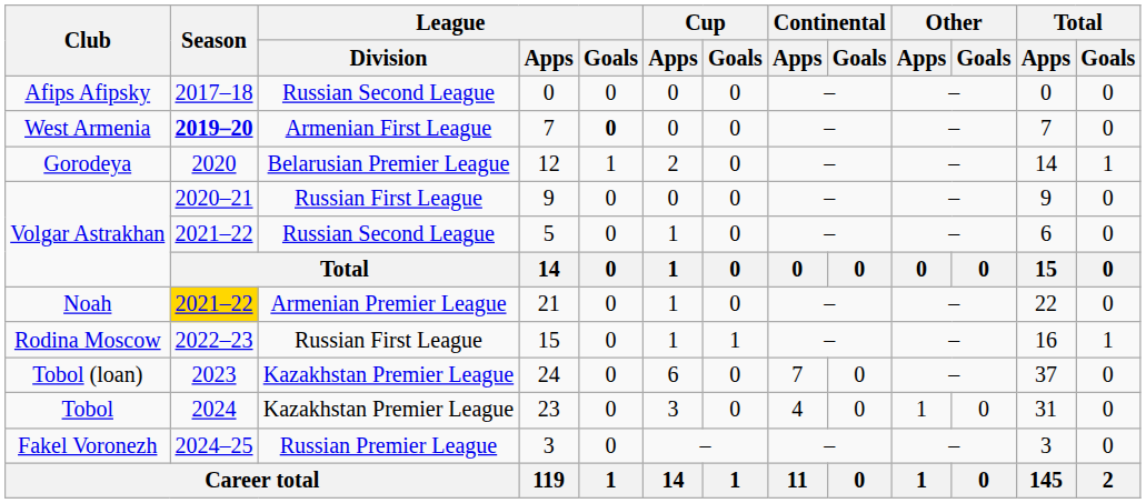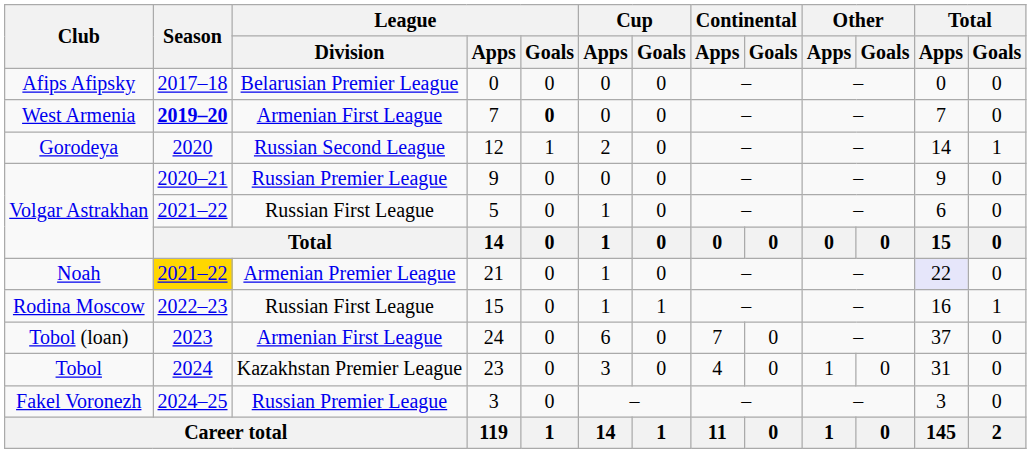 <table class="wikitable" style="text-align: center;">
 <tr>
 <th rowspan=2>Club</th>
 <th rowspan=2>Season</th>
 <th colspan=3>League</th>
 <th colspan=2>Cup</th>
 <th colspan=2>Continental</th>
 <th colspan=2>Other</th>
 <th colspan=2>Total</th>
 </tr>
 <tr>
 <th>Division</th>
 <th>Apps</th>
 <th>Goals</th>
 <th>Apps</th>
 <th>Goals</th>
 <th>Apps</th>
 <th>Goals</th>
 <th>Apps</th>
 <th>Goals</th>
 <th>Apps</th>
 <th>Goals</th>
 </tr>
 <tr>
 <td><a href='#'>Afips Afipsky</a></td>
 <td><a href='#'>2017–18</a></td>
-<td><a href='#'>Russian Second League</a></td>
+<td><a href='#'>Belarusian Premier League</a></td>
 <td>0</td>
 <td>0</td>
 <td>0</td>
 <td>0</td>
 <td colspan=2>–</td>
 <td colspan=2>–</td>
 <td>0</td>
 <td>0</td>
 </tr>
 <tr>
 <td><a href='#'>West Armenia</a></td>
 <td><strong><a href='#'>2019–20</a></strong></td>
 <td><a href='#'>Armenian First League</a></td>
 <td>7</td>
 <td><strong>0</strong></td>
 <td>0</td>
 <td>0</td>
 <td colspan=2>–</td>
 <td colspan=2>–</td>
 <td>7</td>
 <td>0</td>
 </tr>
 <tr>
 <td><a href='#'>Gorodeya</a></td>
 <td><a href='#'>2020</a></td>
-<td><a href='#'>Belarusian Premier League</a></td>
+<td><a href='#'>Russian Second League</a></td>
 <td>12</td>
 <td>1</td>
 <td>2</td>
 <td>0</td>
 <td colspan=2>–</td>
 <td colspan=2>–</td>
 <td>14</td>
 <td>1</td>
 </tr>
 <tr>
 <td rowspan="3"><a href='#'>Volgar Astrakhan</a></td>
 <td><a href='#'>2020–21</a></td>
-<td><a href='#'>Russian First League</a></td>
+<td><a href='#'>Russian Premier League</a></td>
 <td>9</td>
 <td>0</td>
 <td>0</td>
 <td>0</td>
 <td colspan=2>–</td>
 <td colspan=2>–</td>
 <td>9</td>
 <td>0</td>
 </tr>
 <tr>
 <td><a href='#'>2021–22</a></td>
-<td><a href='#'>Russian Second League</a></td>
+<td>Russian First League</td>
 <td>5</td>
 <td>0</td>
 <td>1</td>
 <td>0</td>
 <td colspan=2>–</td>
 <td colspan=2>–</td>
 <td>6</td>
 <td>0</td>
 </tr>
 <tr>
 <th colspan=2>Total</th>
 <th>14</th>
 <th>0</th>
 <th>1</th>
 <th>0</th>
 <th>0</th>
 <th>0</th>
 <th>0</th>
 <th>0</th>
 <th>15</th>
 <th>0</th>
 </tr>
 <tr>
 <td><a href='#'>Noah</a></td>
 <td style="background: gold;"><a href='#'>2021–22</a></td>
 <td><a href='#'>Armenian Premier League</a></td>
 <td>21</td>
 <td>0</td>
 <td>1</td>
 <td>0</td>
 <td colspan=2>–</td>
 <td colspan=2>–</td>
-<td>22</td>
+<td style="background: lavender;">22</td>
 <td>0</td>
 </tr>
 <tr>
 <td><a href='#'>Rodina Moscow</a></td>
 <td><a href='#'>2022–23</a></td>
 <td>Russian First League</td>
 <td>15</td>
 <td>0</td>
 <td>1</td>
 <td>1</td>
 <td colspan=2>–</td>
 <td colspan=2>–</td>
 <td>16</td>
 <td>1</td>
 </tr>
 <tr>
 <td><a href='#'>Tobol</a> (loan)</td>
 <td><a href='#'>2023</a></td>
-<td><a href='#'>Kazakhstan Premier League</a></td>
+<td><a href='#'>Armenian First League</a></td>
 <td>24</td>
 <td>0</td>
 <td>6</td>
 <td>0</td>
 <td>7</td>
 <td>0</td>
 <td colspan=2>–</td>
 <td>37</td>
 <td>0</td>
 </tr>
 <tr>
 <td><a href='#'>Tobol</a></td>
 <td><a href='#'>2024</a></td>
 <td>Kazakhstan Premier League</td>
 <td>23</td>
 <td>0</td>
 <td>3</td>
 <td>0</td>
 <td>4</td>
 <td>0</td>
 <td>1</td>
 <td>0</td>
 <td>31</td>
 <td>0</td>
 </tr>
 <tr>
 <td><a href='#'>Fakel Voronezh</a></td>
 <td><a href='#'>2024–25</a></td>
 <td><a href='#'>Russian Premier League</a></td>
 <td>3</td>
 <td>0</td>
 <td colspan=2>–</td>
 <td colspan=2>–</td>
 <td colspan=2>–</td>
 <td>3</td>
 <td>0</td>
 </tr>
 <tr>
 <th colspan=3>Career total</th>
 <th>119</th>
 <th>1</th>
 <th>14</th>
 <th>1</th>
 <th>11</th>
 <th>0</th>
 <th>1</th>
 <th>0</th>
 <th>145</th>
 <th>2</th>
 </tr>
 </table>
